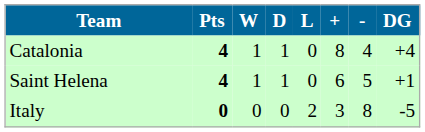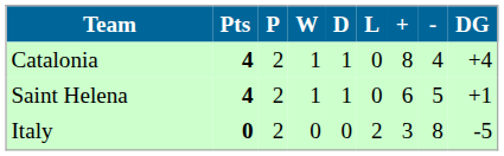 <table align=center cellpadding="3" cellspacing="0" style="background: #f9f9f9; border: 1px #aaa solid; border-collapse: collapse; font-size: 95%;" width=330>
 <tr bgcolor=#006699 style="color:white;">
 <th width=34%>Team</th>
 <th width=5%>Pts</th>
+<th width=5%>P</th>
 <th width=5%>W</th>
 <th width=5%>D</th>
 <th width=5%>L</th>
 <th width=5%>+</th>
 <th width=5%>-</th>
 <th width=5%>DG</th>
 </tr>
 <tr align=right bgcolor=#ccffcc>
 <td align=left> Catalonia</td>
 <td><strong>4</strong></td>
+<td>2</td>
 <td>1</td>
 <td>1</td>
 <td>0</td>
 <td>8</td>
 <td>4</td>
 <td>+4</td>
 </tr>
 <tr align=right bgcolor=#ccffcc>
 <td align=left> Saint Helena</td>
 <td><strong>4</strong></td>
+<td>2</td>
 <td>1</td>
 <td>1</td>
 <td>0</td>
 <td>6</td>
 <td>5</td>
 <td>+1</td>
 </tr>
 <tr align=right bgcolor=#ccffcc>
 <td align=left> Italy</td>
 <td><strong>0</strong></td>
+<td>2</td>
 <td>0</td>
 <td>0</td>
 <td>2</td>
 <td>3</td>
 <td>8</td>
 <td>-5</td>
 </tr>
 </table>
